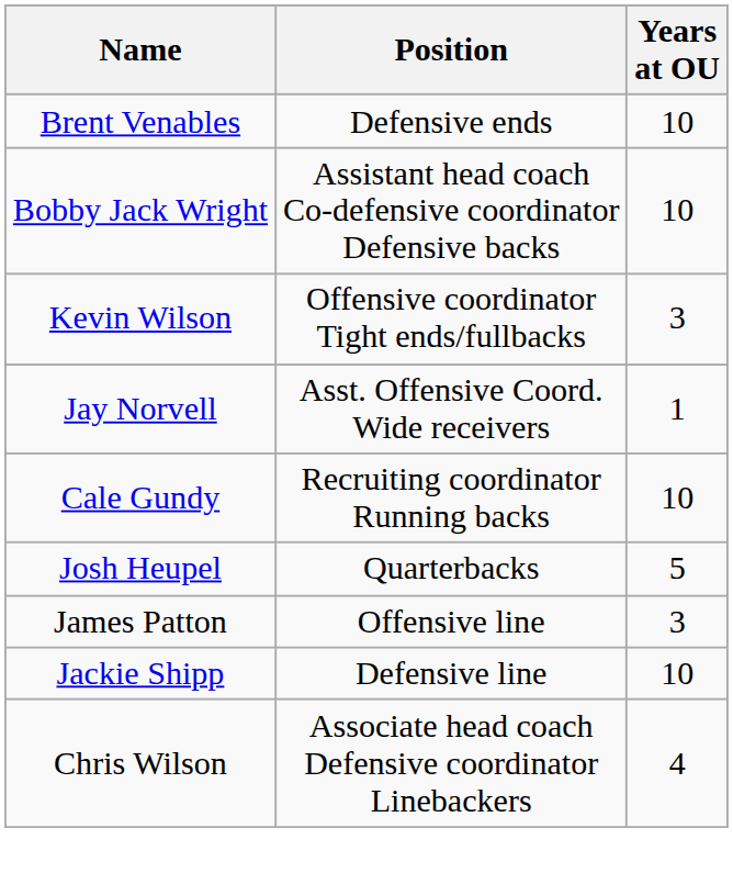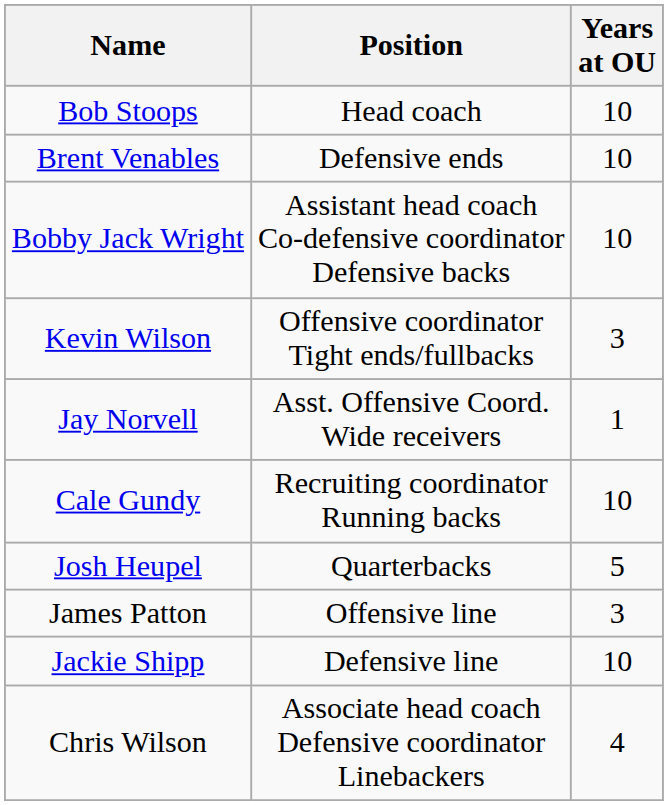 <table class="wikitable">
 <tr>
 <th>Name</th>
 <th>Position</th>
 <th>Years<br>at OU</th>
+</tr>
+<tr align="center">
+<td><a href='#'>Bob Stoops</a></td>
+<td>Head coach</td>
+<td>10</td>
 </tr>
 <tr align="center">
 <td><a href='#'>Brent Venables</a></td>
 <td>Defensive ends</td>
 <td>10</td>
 </tr>
 <tr align="center">
 <td><a href='#'>Bobby Jack Wright</a></td>
 <td>Assistant head coach<br>Co-defensive coordinator <br>Defensive backs</td>
 <td>10</td>
 </tr>
 <tr align="center">
 <td><a href='#'>Kevin Wilson</a></td>
 <td>Offensive coordinator<br>Tight ends/fullbacks</td>
 <td>3</td>
 </tr>
 <tr align="center">
 <td><a href='#'>Jay Norvell</a></td>
 <td>Asst. Offensive Coord.<br>Wide receivers</td>
 <td>1</td>
 </tr>
 <tr align="center">
 <td><a href='#'>Cale Gundy</a></td>
 <td>Recruiting coordinator<br>Running backs</td>
 <td>10</td>
 </tr>
 <tr align="center">
 <td><a href='#'>Josh Heupel</a></td>
 <td>Quarterbacks</td>
 <td>5</td>
 </tr>
 <tr align="center">
 <td>James Patton</td>
 <td>Offensive line</td>
 <td>3</td>
 </tr>
 <tr align="center">
 <td><a href='#'>Jackie Shipp</a></td>
 <td>Defensive line</td>
 <td>10</td>
 </tr>
 <tr align="center">
 <td>Chris Wilson</td>
 <td>Associate head coach<br>Defensive coordinator <br>Linebackers</td>
 <td>4</td>
 </tr>
 </table>
